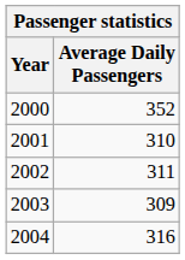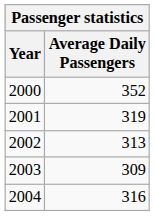 <table class="wikitable" style="margin: 1em 0.2em; text-align: center; font-size: 85%;">
 <tr style="background: #ddd;">
 <th colspan="2">Passenger statistics</th>
 </tr>
 <tr>
 <th>Year</th>
 <th>Average Daily <br> Passengers</th>
 </tr>
 <tr>
 <td>2000</td>
 <td style="text-align:right;">352</td>
 </tr>
 <tr>
 <td>2001</td>
-<td style="text-align:right;">310</td>
+<td style="text-align:right;">319</td>
 </tr>
 <tr>
 <td>2002</td>
-<td style="text-align:right;">311</td>
+<td style="text-align:right;">313</td>
 </tr>
 <tr>
 <td>2003</td>
 <td style="text-align:right;">309</td>
 </tr>
 <tr>
 <td>2004</td>
 <td style="text-align:right;">316</td>
 </tr>
 </table>
